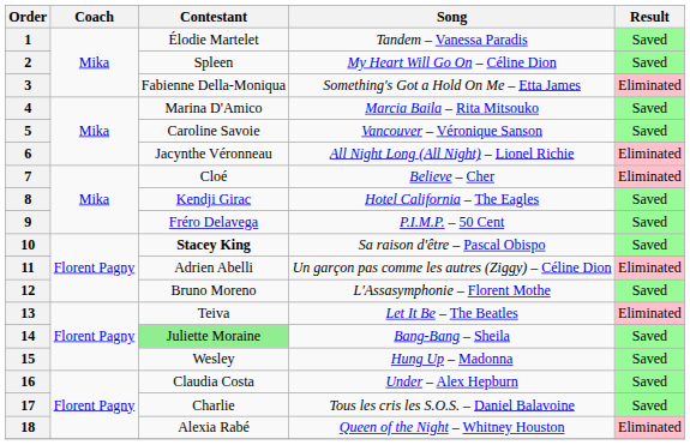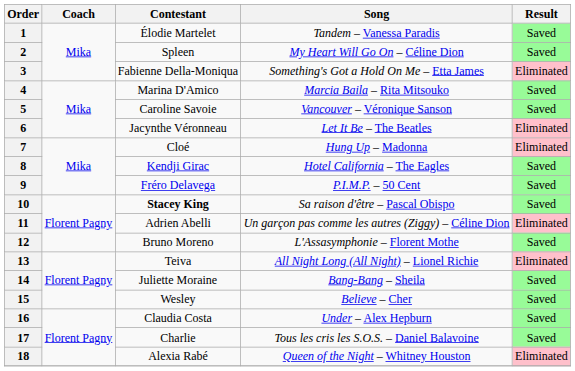 <table class="wikitable sortable" style="text-align: center; width: auto;">
 <tr>
 <th>Order</th>
 <th>Coach</th>
 <th>Contestant</th>
 <th>Song</th>
 <th>Result</th>
 </tr>
 <tr>
 <th>1</th>
 <td rowspan=3><a href='#'>Mika</a></td>
 <td>Élodie Martelet</td>
 <td><em>Tandem</em> – <a href='#'>Vanessa Paradis</a></td>
 <td style="background:palegreen">Saved</td>
 </tr>
 <tr>
 <th>2</th>
 <td>Spleen</td>
 <td><em><a href='#'>My Heart Will Go On</a></em> – <a href='#'>Céline Dion</a></td>
 <td style="background:palegreen">Saved</td>
 </tr>
 <tr>
 <th>3</th>
 <td>Fabienne Della-Moniqua</td>
 <td><em>Something's Got a Hold On Me</em> – <a href='#'>Etta James</a></td>
 <td style="background:pink">Eliminated</td>
 </tr>
 <tr>
 <th>4</th>
 <td rowspan=3><a href='#'>Mika</a></td>
 <td>Marina D'Amico</td>
 <td><em><a href='#'>Marcia Baila</a></em> – <a href='#'>Rita Mitsouko</a></td>
 <td style="background:palegreen">Saved</td>
 </tr>
 <tr>
 <th>5</th>
 <td>Caroline Savoie</td>
 <td><em><a href='#'>Vancouver</a></em> – <a href='#'>Véronique Sanson</a></td>
 <td style="background:palegreen">Saved</td>
 </tr>
 <tr>
 <th>6</th>
 <td>Jacynthe Véronneau</td>
-<td><em><a href='#'>All Night Long (All Night)</a></em> – <a href='#'>Lionel Richie</a></td>
+<td><em><a href='#'>Let It Be</a></em> – <a href='#'>The Beatles</a></td>
 <td style="background:pink">Eliminated</td>
 </tr>
 <tr>
 <th>7</th>
 <td rowspan=3><a href='#'>Mika</a></td>
 <td>Cloé</td>
-<td><em><a href='#'>Believe</a></em> – <a href='#'>Cher</a></td>
+<td><em><a href='#'>Hung Up</a></em> – <a href='#'>Madonna</a></td>
 <td style="background:pink">Eliminated</td>
 </tr>
 <tr>
 <th>8</th>
 <td><a href='#'>Kendji Girac</a></td>
 <td><em><a href='#'>Hotel California</a></em> – <a href='#'>The Eagles</a></td>
 <td style="background:palegreen">Saved</td>
 </tr>
 <tr>
 <th>9</th>
 <td><a href='#'>Fréro Delavega</a></td>
 <td><em><a href='#'>P.I.M.P.</a></em> – <a href='#'>50 Cent</a></td>
 <td style="background:palegreen">Saved</td>
 </tr>
 <tr>
 <th>10</th>
 <td rowspan=3><a href='#'>Florent Pagny</a></td>
 <td><strong>Stacey King</strong></td>
 <td><em>Sa raison d'être</em> – <a href='#'>Pascal Obispo</a></td>
 <td style="background:palegreen">Saved</td>
 </tr>
 <tr>
 <th>11</th>
 <td>Adrien Abelli</td>
 <td><em>Un garçon pas comme les autres (Ziggy)</em> – <a href='#'>Céline Dion</a></td>
 <td style="background:pink">Eliminated</td>
 </tr>
 <tr>
 <th>12</th>
 <td>Bruno Moreno</td>
 <td><em>L'Assasymphonie</em> – <a href='#'>Florent Mothe</a></td>
 <td style="background:palegreen">Saved</td>
 </tr>
 <tr>
 <th>13</th>
 <td rowspan=3><a href='#'>Florent Pagny</a></td>
 <td>Teiva</td>
-<td><em><a href='#'>Let It Be</a></em> – <a href='#'>The Beatles</a></td>
+<td><em><a href='#'>All Night Long (All Night)</a></em> – <a href='#'>Lionel Richie</a></td>
 <td style="background:pink">Eliminated</td>
 </tr>
 <tr>
 <th>14</th>
-<td style="background: lightgreen;">Juliette Moraine</td>
+<td>Juliette Moraine</td>
 <td><em><a href='#'>Bang-Bang</a></em> – <a href='#'>Sheila</a></td>
 <td style="background:palegreen">Saved</td>
 </tr>
 <tr>
 <th>15</th>
 <td>Wesley</td>
-<td><em><a href='#'>Hung Up</a></em> – <a href='#'>Madonna</a></td>
+<td><em><a href='#'>Believe</a></em> – <a href='#'>Cher</a></td>
 <td style="background:palegreen">Saved</td>
 </tr>
 <tr>
 <th>16</th>
 <td rowspan=3><a href='#'>Florent Pagny</a></td>
 <td>Claudia Costa</td>
 <td><em><a href='#'>Under</a></em> – <a href='#'>Alex Hepburn</a></td>
 <td style="background:palegreen">Saved</td>
 </tr>
 <tr>
 <th>17</th>
 <td>Charlie</td>
 <td><em>Tous les cris les S.O.S.</em> – <a href='#'>Daniel Balavoine</a></td>
 <td style="background:palegreen">Saved</td>
 </tr>
 <tr>
 <th>18</th>
 <td>Alexia Rabé</td>
 <td><em><a href='#'>Queen of the Night</a></em> – <a href='#'>Whitney Houston</a></td>
 <td style="background:pink">Eliminated</td>
 </tr>
 <tr>
 </tr>
 </table>
